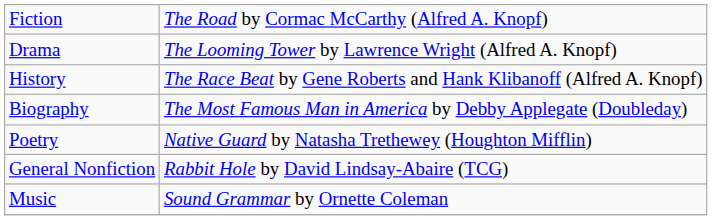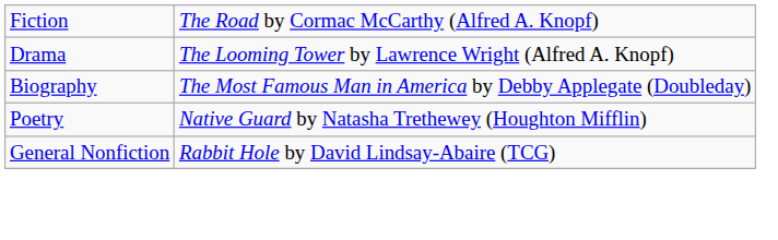 <table class="wikitable">
 <tr>
 <td><a href='#'>Fiction</a></td>
 <td><em><a href='#'>The Road</a></em> by <a href='#'>Cormac McCarthy</a> (<a href='#'>Alfred A. Knopf</a>)</td>
 </tr>
 <tr>
 <td><a href='#'>Drama</a></td>
 <td><em><a href='#'>The Looming Tower</a></em> by <a href='#'>Lawrence Wright</a> (Alfred A. Knopf)</td>
-</tr>
-<tr>
-<td><a href='#'>History</a></td>
-<td><em><a href='#'>The Race Beat</a></em> by <a href='#'>Gene Roberts</a> and <a href='#'>Hank Klibanoff</a> (Alfred A. Knopf)</td>
 </tr>
 <tr>
 <td><a href='#'>Biography</a></td>
 <td><em><a href='#'>The Most Famous Man in America</a></em> by <a href='#'>Debby Applegate</a> (<a href='#'>Doubleday</a>)</td>
 </tr>
 <tr>
 <td><a href='#'>Poetry</a></td>
 <td><em><a href='#'>Native Guard</a></em> by <a href='#'>Natasha Trethewey</a> (<a href='#'>Houghton Mifflin</a>)</td>
 </tr>
 <tr>
 <td><a href='#'>General Nonfiction</a></td>
 <td><em><a href='#'>Rabbit Hole</a></em>  by <a href='#'>David Lindsay-Abaire</a> (<a href='#'>TCG</a>)</td>
 </tr>
 <tr>
-<td><a href='#'>Music</a></td>
-<td><em><a href='#'>Sound Grammar</a></em> by <a href='#'>Ornette Coleman</a></td>
-</tr>
-<tr>
 </tr>
 </table>
